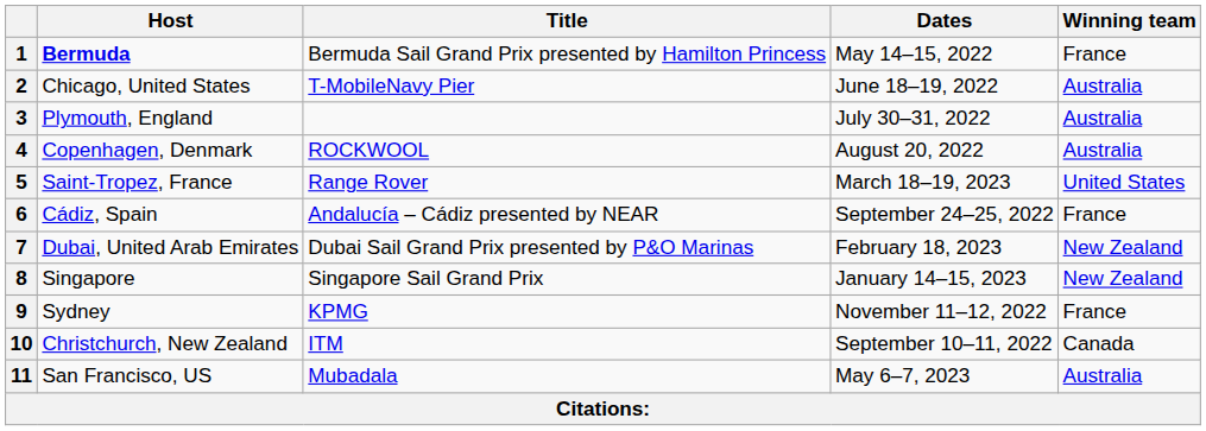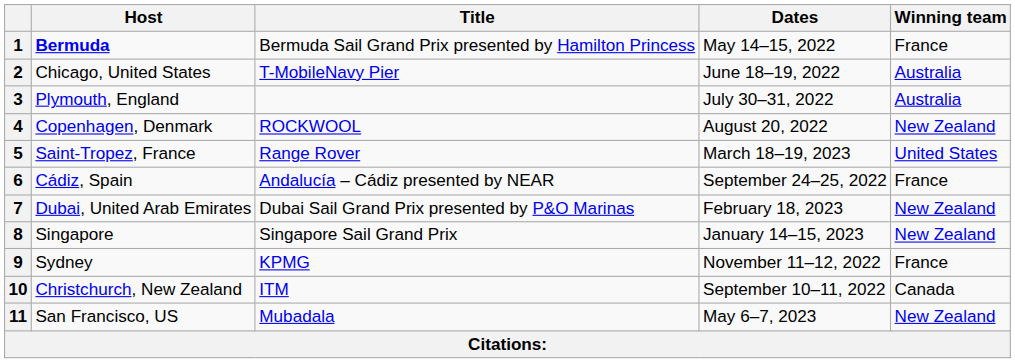 <table class="wikitable">
 <tr>
 <th></th>
 <th>Host</th>
 <th>Title</th>
 <th>Dates</th>
 <th>Winning team</th>
 </tr>
 <tr>
 <th>1</th>
 <td><strong> <a href='#'>Bermuda</a></strong></td>
 <td>Bermuda Sail Grand Prix presented by <a href='#'>Hamilton Princess</a></td>
 <td>May 14–15, 2022</td>
 <td> France</td>
 </tr>
 <tr>
 <th>2</th>
 <td> Chicago, United States</td>
 <td><a href='#'>T-Mobile</a><a href='#'>Navy Pier</a></td>
 <td>June 18–19, 2022</td>
 <td> <a href='#'>Australia</a></td>
 </tr>
 <tr>
 <th>3</th>
 <td> <a href='#'>Plymouth</a>, England</td>
 <td></td>
 <td>July 30–31, 2022</td>
 <td> <a href='#'>Australia</a></td>
 </tr>
 <tr>
 <th>4</th>
 <td> <a href='#'>Copenhagen</a>, Denmark</td>
 <td><a href='#'>ROCKWOOL</a></td>
 <td>August 20, 2022</td>
-<td> <a href='#'>Australia</a></td>
+<td> <a href='#'>New Zealand</a></td>
 </tr>
 <tr>
 <th>5</th>
 <td> <a href='#'>Saint-Tropez</a>, France</td>
 <td><a href='#'>Range Rover</a></td>
 <td>March 18–19, 2023</td>
 <td> <a href='#'>United States</a></td>
 </tr>
 <tr>
 <th>6</th>
 <td> <a href='#'>Cádiz</a>, Spain</td>
 <td><a href='#'>Andalucía</a> – Cádiz presented by NEAR</td>
 <td>September 24–25, 2022</td>
 <td> France</td>
 </tr>
 <tr>
 <th>7</th>
 <td> <a href='#'>Dubai</a>, United Arab Emirates</td>
 <td>Dubai Sail Grand Prix presented by <a href='#'>P&O Marinas</a></td>
 <td>February 18, 2023</td>
 <td> <a href='#'>New Zealand</a></td>
 </tr>
 <tr>
 <th>8</th>
 <td> Singapore</td>
 <td>Singapore Sail Grand Prix</td>
 <td>January 14–15, 2023</td>
 <td> <a href='#'>New Zealand</a></td>
 </tr>
 <tr>
 <th>9</th>
 <td> Sydney</td>
 <td><a href='#'>KPMG</a></td>
 <td>November 11–12, 2022</td>
 <td> France</td>
 </tr>
 <tr>
 <th>10</th>
 <td> <a href='#'>Christchurch</a>, New Zealand</td>
 <td><a href='#'>ITM</a></td>
 <td>September 10–11, 2022</td>
 <td> Canada</td>
 </tr>
 <tr>
 <th>11</th>
 <td> San Francisco, US</td>
 <td><a href='#'>Mubadala</a></td>
 <td>May 6–7, 2023</td>
-<td> <a href='#'>Australia</a></td>
+<td> <a href='#'>New Zealand</a></td>
 </tr>
 <tr>
 <th colspan="5">Citations:</th>
 </tr>
 </table>
